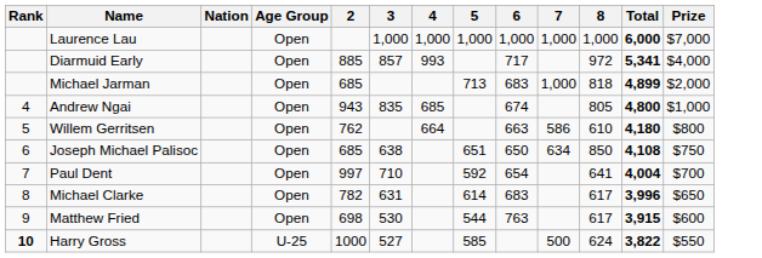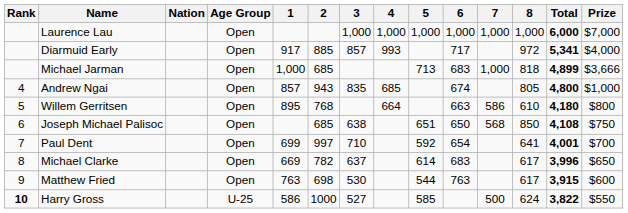 <table class="wikitable sortable mw-collapsible" style="text-align:center">
 <tr>
 <th>Rank</th>
 <th>Name</th>
 <th>Nation</th>
 <th>Age Group</th>
+<th>1</th>
 <th>2</th>
 <th>3</th>
 <th>4</th>
 <th>5</th>
 <th>6</th>
 <th>7</th>
 <th>8</th>
 <th>Total</th>
 <th>Prize</th>
 </tr>
 <tr>
 <td></td>
 <td align=left>Laurence Lau</td>
 <td align=left></td>
 <td>Open</td>
 <td></td>
+<td></td>
 <td>1,000</td>
 <td>1,000</td>
 <td>1,000</td>
 <td>1,000</td>
 <td>1,000</td>
 <td>1,000</td>
 <td><strong>6,000</strong></td>
 <td>$7,000</td>
 </tr>
 <tr>
 <td></td>
 <td align=left>Diarmuid Early</td>
 <td align=left></td>
 <td>Open</td>
+<td>917</td>
 <td>885</td>
 <td>857</td>
 <td>993</td>
 <td></td>
 <td>717</td>
 <td></td>
 <td>972</td>
 <td><strong>5,341</strong></td>
 <td>$4,000</td>
 </tr>
 <tr>
 <td></td>
 <td align=left>Michael Jarman</td>
 <td align=left></td>
 <td>Open</td>
+<td>1,000</td>
 <td>685</td>
 <td></td>
 <td></td>
 <td>713</td>
 <td>683</td>
 <td>1,000</td>
 <td>818</td>
 <td><strong>4,899</strong></td>
-<td>$2,000</td>
+<td>$3,666</td>
 </tr>
 <tr>
 <td>4</td>
 <td align=left>Andrew Ngai</td>
 <td align=left></td>
 <td>Open</td>
+<td>857</td>
 <td>943</td>
 <td>835</td>
 <td>685</td>
 <td></td>
 <td>674</td>
 <td></td>
 <td>805</td>
 <td><strong>4,800</strong></td>
 <td>$1,000</td>
 </tr>
 <tr>
 <td>5</td>
 <td align=left>Willem Gerritsen</td>
 <td align=left></td>
 <td>Open</td>
-<td>762</td>
+<td>895</td>
+<td>768</td>
 <td></td>
 <td>664</td>
 <td></td>
 <td>663</td>
 <td>586</td>
 <td>610</td>
 <td><strong>4,180</strong></td>
 <td>$800</td>
 </tr>
 <tr>
 <td>6</td>
 <td align=left>Joseph Michael Palisoc</td>
 <td align=left></td>
 <td>Open</td>
+<td></td>
 <td>685</td>
 <td>638</td>
 <td></td>
 <td>651</td>
 <td>650</td>
-<td>634</td>
+<td>568</td>
 <td>850</td>
 <td><strong>4,108</strong></td>
 <td>$750</td>
 </tr>
 <tr>
 <td>7</td>
 <td align=left>Paul Dent</td>
 <td align=left></td>
 <td>Open</td>
+<td>699</td>
 <td>997</td>
 <td>710</td>
 <td></td>
 <td>592</td>
 <td>654</td>
 <td></td>
 <td>641</td>
-<td><strong>4,004</strong></td>
+<td><strong>4,001</strong></td>
 <td>$700</td>
 </tr>
 <tr>
 <td>8</td>
 <td align=left>Michael Clarke</td>
 <td align=left></td>
 <td>Open</td>
+<td>669</td>
 <td>782</td>
-<td>631</td>
+<td>637</td>
 <td></td>
 <td>614</td>
 <td>683</td>
 <td></td>
 <td>617</td>
 <td><strong>3,996</strong></td>
 <td>$650</td>
 </tr>
 <tr>
 <td>9</td>
 <td align=left>Matthew Fried</td>
 <td align=left></td>
 <td>Open</td>
+<td>763</td>
 <td>698</td>
 <td>530</td>
 <td></td>
 <td>544</td>
 <td>763</td>
 <td></td>
 <td>617</td>
 <td><strong>3,915</strong></td>
 <td>$600</td>
 </tr>
 <tr>
 <td><strong>10</strong></td>
 <td align=left>Harry Gross</td>
 <td align=left></td>
 <td>U-25</td>
+<td>586</td>
 <td>1000</td>
 <td>527</td>
 <td></td>
 <td>585</td>
 <td></td>
 <td>500</td>
 <td>624</td>
 <td><strong>3,822</strong></td>
 <td>$550</td>
 </tr>
 </table>
